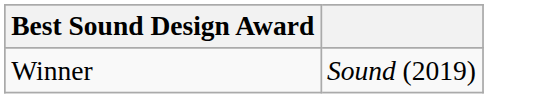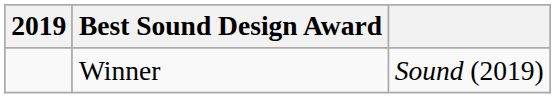 <table class="wikitable">
 <tr>
+<th>2019</th>
 <th>Best Sound Design Award</th>
 <th></th>
 </tr>
 <tr>
+<td></td>
 <td>Winner</td>
 <td><em>Sound</em> (2019)</td>
 </tr>
 </table>
